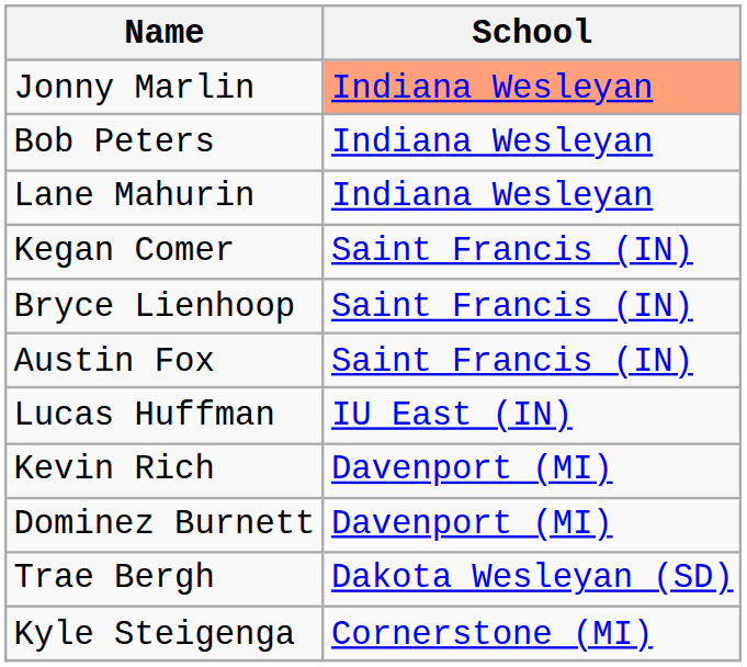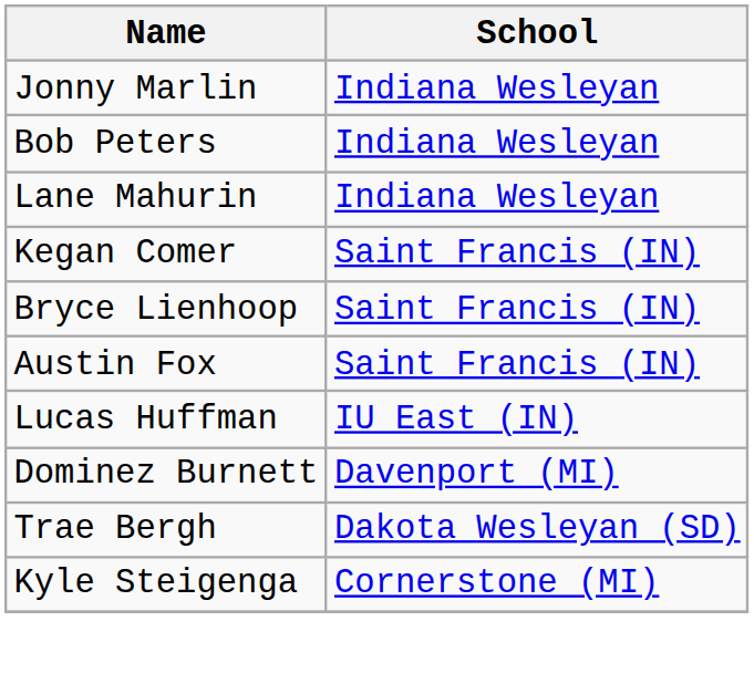 <table class="wikitable sortable">
 <tr>
 <th>Name</th>
 <th>School</th>
 </tr>
 <tr>
 <td>Jonny Marlin</td>
-<td style="background: lightsalmon;"><a href='#'>Indiana Wesleyan</a></td>
+<td><a href='#'>Indiana Wesleyan</a></td>
 </tr>
 <tr>
 <td>Bob Peters</td>
 <td><a href='#'>Indiana Wesleyan</a></td>
 </tr>
 <tr>
 <td>Lane Mahurin</td>
 <td><a href='#'>Indiana Wesleyan</a></td>
 </tr>
 <tr>
 <td>Kegan Comer</td>
 <td><a href='#'>Saint Francis (IN)</a></td>
 </tr>
 <tr>
 <td>Bryce Lienhoop</td>
 <td><a href='#'>Saint Francis (IN)</a></td>
 </tr>
 <tr>
 <td>Austin Fox</td>
 <td><a href='#'>Saint Francis (IN)</a></td>
 </tr>
 <tr>
 <td>Lucas Huffman</td>
 <td><a href='#'>IU East (IN)</a></td>
 </tr>
 <tr>
-<td>Kevin Rich</td>
-<td><a href='#'>Davenport (MI)</a></td>
-</tr>
-<tr>
 <td>Dominez Burnett</td>
 <td><a href='#'>Davenport (MI)</a></td>
 </tr>
 <tr>
 <td>Trae Bergh</td>
 <td><a href='#'>Dakota Wesleyan (SD)</a></td>
 </tr>
 <tr>
 <td>Kyle Steigenga</td>
 <td><a href='#'>Cornerstone (MI)</a></td>
 </tr>
 <tr>
 </tr>
 </table>
